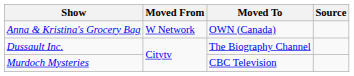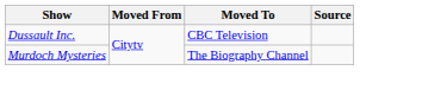 <table class="wikitable" textalign="center">
 <tr>
 <th>Show</th>
 <th>Moved From</th>
 <th>Moved To</th>
 <th>Source</th>
 </tr>
 <tr>
-<td><em><a href='#'>Anna & Kristina's Grocery Bag</a></em></td>
-<td><a href='#'>W Network</a></td>
-<td><a href='#'>OWN (Canada)</a></td>
-<td></td>
-</tr>
-<tr>
 <td><em><a href='#'>Dussault Inc.</a></em></td>
 <td rowspan="2"><a href='#'>Citytv</a></td>
-<td><a href='#'>The Biography Channel</a></td>
+<td><a href='#'>CBC Television</a></td>
 <td></td>
 </tr>
 <tr>
 <td><em><a href='#'>Murdoch Mysteries</a></em></td>
-<td><a href='#'>CBC Television</a></td>
+<td><a href='#'>The Biography Channel</a></td>
 <td></td>
 </tr>
 </table>
